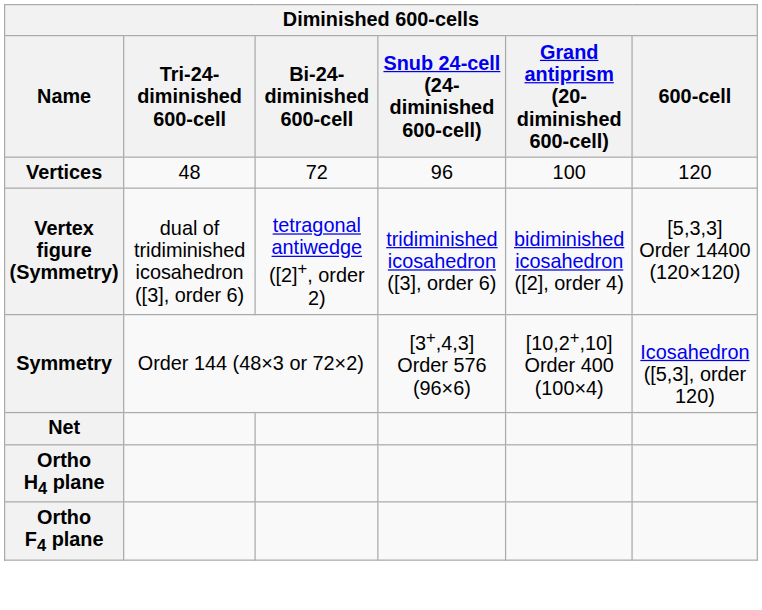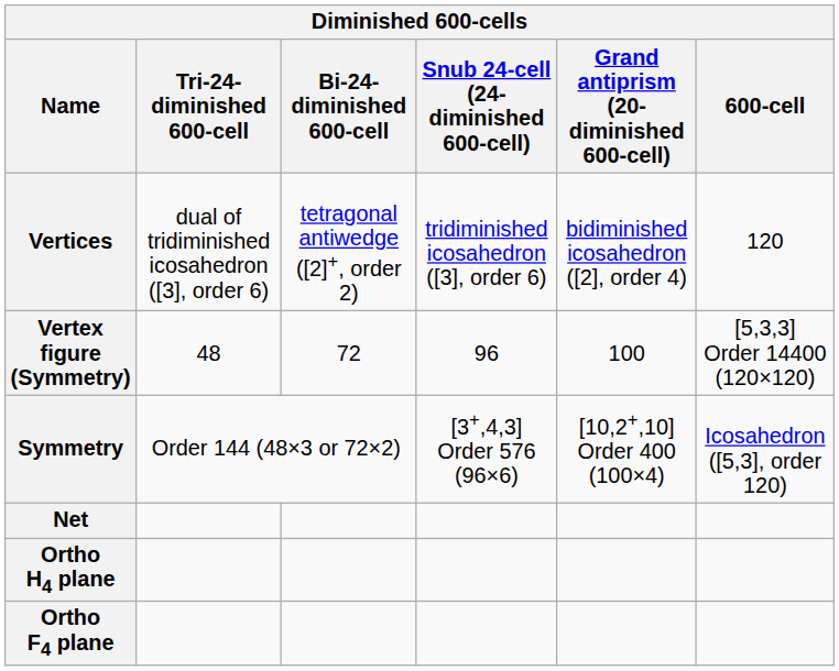 <table class="wikitable collapsible">
 <tr>
 <th colspan=12>Diminished 600-cells</th>
 </tr>
 <tr>
 <th>Name</th>
 <th>Tri-24-diminished 600-cell</th>
 <th>Bi-24-diminished 600-cell</th>
 <th><a href='#'>Snub 24-cell</a><br>(24-diminished 600-cell)</th>
 <th><a href='#'>Grand antiprism</a><br>(20-diminished 600-cell)</th>
 <th>600-cell</th>
 </tr>
 <tr align=center>
 <th>Vertices</th>
+<td><br>dual of tridiminished icosahedron<br>([3], order 6)</td>
+<td><br><a href='#'>tetragonal antiwedge</a><br>([2]<sup>+</sup>, order 2)</td>
+<td><br><a href='#'>tridiminished icosahedron</a><br>([3], order 6)</td>
+<td><br><a href='#'>bidiminished icosahedron</a><br>([2], order 4)</td>
+<td>120</td>
+</tr>
+<tr align=center>
+<th>Vertex figure<br>(Symmetry)</th>
 <td>48</td>
 <td>72</td>
 <td>96</td>
 <td>100</td>
-<td>120</td>
-</tr>
-<tr align=center>
-<th>Vertex figure<br>(Symmetry)</th>
-<td><br>dual of tridiminished icosahedron<br>([3], order 6)</td>
-<td><br><a href='#'>tetragonal antiwedge</a><br>([2]<sup>+</sup>, order 2)</td>
-<td><br><a href='#'>tridiminished icosahedron</a><br>([3], order 6)</td>
-<td><br><a href='#'>bidiminished icosahedron</a><br>([2], order 4)</td>
 <td>[5,3,3]<br>Order 14400 (120×120)</td>
 </tr>
 <tr align=center>
 <th>Symmetry</th>
 <td colspan=2>Order 144 (48×3 or 72×2)</td>
 <td>[3<sup>+</sup>,4,3]<br>Order 576 (96×6)</td>
 <td>[10,2<sup>+</sup>,10]<br>Order 400 (100×4)</td>
 <td><br><a href='#'>Icosahedron</a><br>([5,3], order 120)</td>
 </tr>
 <tr align=center>
 <th>Net</th>
 <td></td>
 <td></td>
 <td></td>
 <td></td>
 <td></td>
 </tr>
 <tr align=center>
 <th>Ortho<br>H<sub>4</sub> plane</th>
 <td></td>
 <td></td>
 <td></td>
 <td></td>
 <td></td>
 </tr>
 <tr align=center>
 <th>Ortho<br>F<sub>4</sub> plane</th>
 <td></td>
 <td></td>
 <td></td>
 <td></td>
 <td></td>
 </tr>
 </table>
